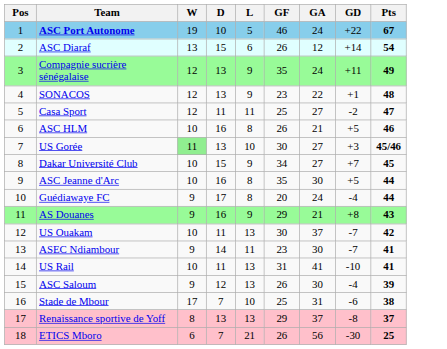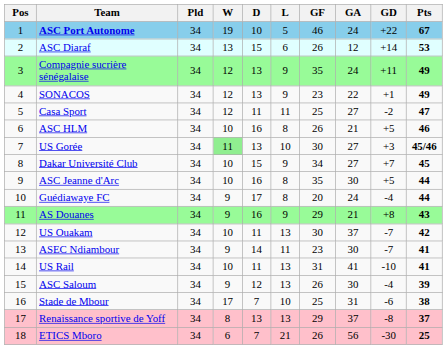 <table class="wikitable" style="text-align: center;">
 <tr>
 <th style="width: 40px;">Pos</th>
 <th style="width: 200px;">Team</th>
+<th style="width: 45px;">Pld</th>
 <th style="width: 35px;">W</th>
 <th style="width: 35px;">D</th>
 <th style="width: 35px;">L</th>
 <th style="width: 45px;">GF</th>
 <th style="width: 45px;">GA</th>
 <th style="width: 45px;">GD</th>
 <th style="width: 45px;">Pts</th>
 </tr>
 <tr style="background:#87ceeb;">
 <td>1</td>
 <td style="text-align: left;"><strong><a href='#'>ASC Port Autonome</a></strong></td>
+<td>34</td>
 <td>19</td>
 <td>10</td>
 <td>5</td>
 <td>46</td>
 <td>24</td>
 <td>+22</td>
 <td><strong>67</strong></td>
 </tr>
 <tr style="background:#e0ffff;">
 <td>2</td>
 <td style="text-align: left;"><a href='#'>ASC Diaraf</a></td>
+<td>34</td>
 <td>13</td>
 <td>15</td>
 <td>6</td>
 <td>26</td>
 <td>12</td>
 <td>+14</td>
-<td><strong>54</strong></td>
+<td><strong>53</strong></td>
 </tr>
 <tr style="background:#98fb98;">
 <td>3</td>
 <td style="text-align: left;"><a href='#'>Compagnie sucrière sénégalaise</a></td>
+<td>34</td>
 <td>12</td>
 <td>13</td>
 <td>9</td>
 <td>35</td>
 <td>24</td>
 <td>+11</td>
 <td><strong>49</strong></td>
 </tr>
 <tr>
 <td>4</td>
 <td style="text-align: left;"><a href='#'>SONACOS</a></td>
+<td>34</td>
 <td>12</td>
 <td>13</td>
 <td>9</td>
 <td>23</td>
 <td>22</td>
 <td>+1</td>
-<td><strong>48</strong></td>
+<td><strong>49</strong></td>
 </tr>
 <tr>
 <td>5</td>
 <td style="text-align: left;"><a href='#'>Casa Sport</a></td>
+<td>34</td>
 <td>12</td>
 <td>11</td>
 <td>11</td>
 <td>25</td>
 <td>27</td>
 <td>-2</td>
 <td><strong>47</strong></td>
 </tr>
 <tr>
 <td>6</td>
 <td style="text-align: left;"><a href='#'>ASC HLM</a></td>
+<td>34</td>
 <td>10</td>
 <td>16</td>
 <td>8</td>
 <td>26</td>
 <td>21</td>
 <td>+5</td>
 <td><strong>46</strong></td>
 </tr>
 <tr>
 <td>7</td>
 <td style="text-align: left;"><a href='#'>US Gorée</a></td>
+<td>34</td>
 <td style="background: lightgreen;">11</td>
 <td>13</td>
 <td>10</td>
 <td>30</td>
 <td>27</td>
 <td>+3</td>
 <td><strong>45/46</strong></td>
 </tr>
 <tr>
 <td>8</td>
 <td style="text-align: left;"><a href='#'>Dakar Université Club</a></td>
+<td>34</td>
 <td>10</td>
 <td>15</td>
 <td>9</td>
 <td>34</td>
 <td>27</td>
 <td>+7</td>
 <td><strong>45</strong></td>
 </tr>
 <tr>
 <td>9</td>
 <td style="text-align: left;"><a href='#'>ASC Jeanne d'Arc</a></td>
+<td>34</td>
 <td>10</td>
 <td>16</td>
 <td>8</td>
 <td>35</td>
 <td>30</td>
 <td>+5</td>
 <td><strong>44</strong></td>
 </tr>
 <tr>
 <td>10</td>
 <td style="text-align: left;"><a href='#'>Guédiawaye FC</a></td>
+<td>34</td>
 <td>9</td>
 <td>17</td>
 <td>8</td>
 <td>20</td>
 <td>24</td>
 <td>-4</td>
 <td><strong>44</strong></td>
 </tr>
 <tr style="background:#98fb98;">
 <td>11</td>
 <td style="text-align: left;"><a href='#'>AS Douanes</a></td>
+<td>34</td>
 <td>9</td>
 <td>16</td>
 <td>9</td>
 <td>29</td>
 <td>21</td>
 <td>+8</td>
 <td><strong>43</strong></td>
 </tr>
 <tr>
 <td>12</td>
 <td style="text-align: left;"><a href='#'>US Ouakam</a></td>
+<td>34</td>
 <td>10</td>
 <td>11</td>
 <td>13</td>
 <td>30</td>
 <td>37</td>
 <td>-7</td>
 <td><strong>42</strong></td>
 </tr>
 <tr>
 <td>13</td>
 <td style="text-align: left;"><a href='#'>ASEC Ndiambour</a></td>
+<td>34</td>
 <td>9</td>
 <td>14</td>
 <td>11</td>
 <td>23</td>
 <td>30</td>
 <td>-7</td>
 <td><strong>41</strong></td>
 </tr>
 <tr>
 <td>14</td>
 <td style="text-align: left;"><a href='#'>US Rail</a></td>
+<td>34</td>
 <td>10</td>
 <td>11</td>
 <td>13</td>
 <td>31</td>
 <td>41</td>
 <td>-10</td>
 <td><strong>41</strong></td>
 </tr>
 <tr>
 <td>15</td>
 <td style="text-align: left;"><a href='#'>ASC Saloum</a></td>
+<td>34</td>
 <td>9</td>
 <td>12</td>
 <td>13</td>
 <td>26</td>
 <td>30</td>
 <td>-4</td>
 <td><strong>39</strong></td>
 </tr>
 <tr>
 <td>16</td>
 <td style="text-align: left;"><a href='#'>Stade de Mbour</a></td>
+<td>34</td>
 <td>17</td>
 <td>7</td>
 <td>10</td>
 <td>25</td>
 <td>31</td>
 <td>-6</td>
 <td><strong>38</strong></td>
 </tr>
 <tr style="background:#ffc0cb;">
 <td>17</td>
 <td style="text-align: left;"><a href='#'>Renaissance sportive de Yoff</a></td>
+<td>34</td>
 <td>8</td>
 <td>13</td>
 <td>13</td>
 <td>29</td>
 <td>37</td>
 <td>-8</td>
 <td><strong>37</strong></td>
 </tr>
 <tr style="background:#ffc0cb;">
 <td>18</td>
 <td style="text-align: left;"><a href='#'>ETICS Mboro</a></td>
+<td>34</td>
 <td>6</td>
 <td>7</td>
 <td>21</td>
 <td>26</td>
 <td>56</td>
 <td>-30</td>
 <td><strong>25</strong></td>
 </tr>
 </table>
